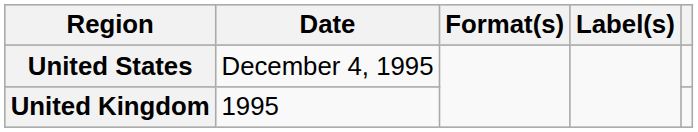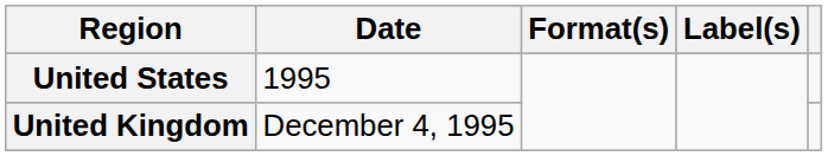 <table class="wikitable plainrowheaders">
 <tr>
 <th scope="col">Region</th>
 <th scope="col">Date</th>
 <th scope="col">Format(s)</th>
 <th scope="col">Label(s)</th>
 <th scope="col"></th>
 </tr>
 <tr>
 <th scope="row">United States</th>
-<td>December 4, 1995</td>
+<td>1995</td>
 <td rowspan="2"></td>
 <td rowspan="2"></td>
 <td></td>
 </tr>
 <tr>
 <th scope="row">United Kingdom</th>
-<td>1995</td>
+<td>December 4, 1995</td>
 <td></td>
 </tr>
 </table>
